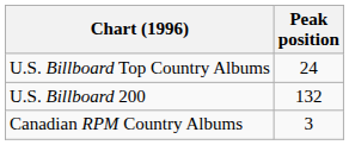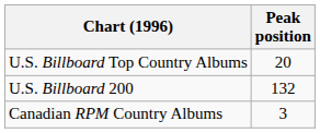 <table class="wikitable">
 <tr>
 <th>Chart (1996)</th>
 <th>Peak<br>position</th>
 </tr>
 <tr>
 <td>U.S. <em>Billboard</em> Top Country Albums</td>
-<td align="center">24</td>
+<td align="center">20</td>
 </tr>
 <tr>
 <td>U.S. <em>Billboard</em> 200</td>
 <td align="center">132</td>
 </tr>
 <tr>
 <td>Canadian <em>RPM</em> Country Albums</td>
 <td align="center">3</td>
 </tr>
 </table>
